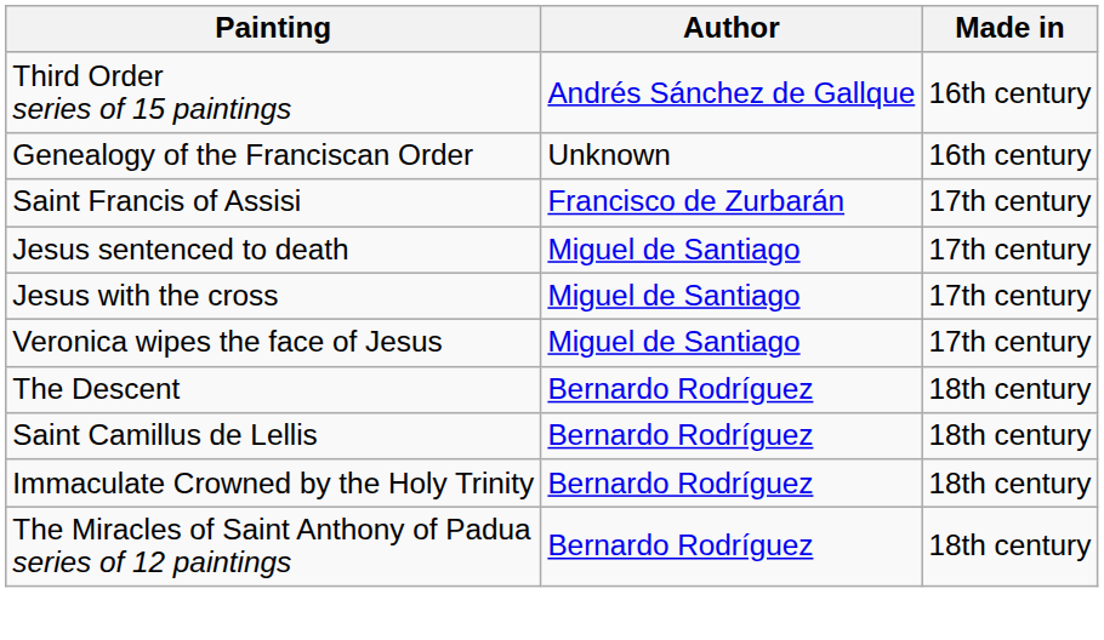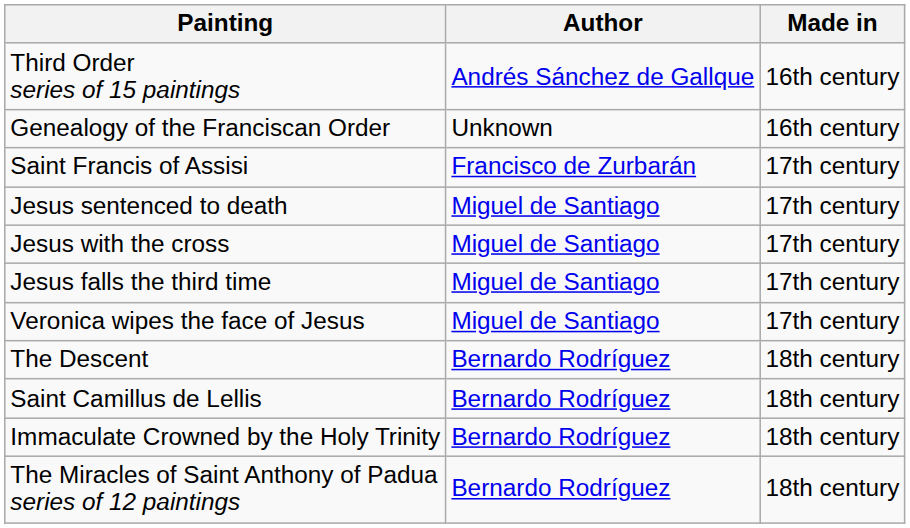 <table class="wikitable">
 <tr>
 <th>Painting</th>
 <th>Author</th>
 <th>Made in</th>
 </tr>
 <tr>
 <td>Third Order <br> <em>series of 15 paintings</em></td>
 <td><a href='#'>Andrés Sánchez de Gallque</a></td>
 <td>16th century</td>
 </tr>
 <tr>
 <td>Genealogy of the Franciscan Order</td>
 <td>Unknown</td>
 <td>16th century</td>
 </tr>
 <tr>
 <td>Saint Francis of Assisi</td>
 <td><a href='#'>Francisco de Zurbarán</a></td>
 <td>17th century</td>
 </tr>
 <tr>
 <td>Jesus sentenced to death</td>
 <td><a href='#'>Miguel de Santiago</a></td>
 <td>17th century</td>
 </tr>
 <tr>
 <td>Jesus with the cross</td>
 <td><a href='#'>Miguel de Santiago</a></td>
 <td>17th century</td>
 </tr>
 <tr>
+<td>Jesus falls the third time</td>
+<td><a href='#'>Miguel de Santiago</a></td>
+<td>17th century</td>
+</tr>
+<tr>
 <td>Veronica wipes the face of Jesus</td>
 <td><a href='#'>Miguel de Santiago</a></td>
 <td>17th century</td>
 </tr>
 <tr>
 <td>The Descent</td>
 <td><a href='#'>Bernardo Rodríguez</a></td>
 <td>18th century</td>
 </tr>
 <tr>
 <td>Saint Camillus de Lellis</td>
 <td><a href='#'>Bernardo Rodríguez</a></td>
 <td>18th century</td>
 </tr>
 <tr>
 <td>Immaculate Crowned by the Holy Trinity</td>
 <td><a href='#'>Bernardo Rodríguez</a></td>
 <td>18th century</td>
 </tr>
 <tr>
 <td>The Miracles of Saint Anthony of Padua<br> <em>series of 12 paintings</em></td>
 <td><a href='#'>Bernardo Rodríguez</a></td>
 <td>18th century</td>
 </tr>
 </table>
